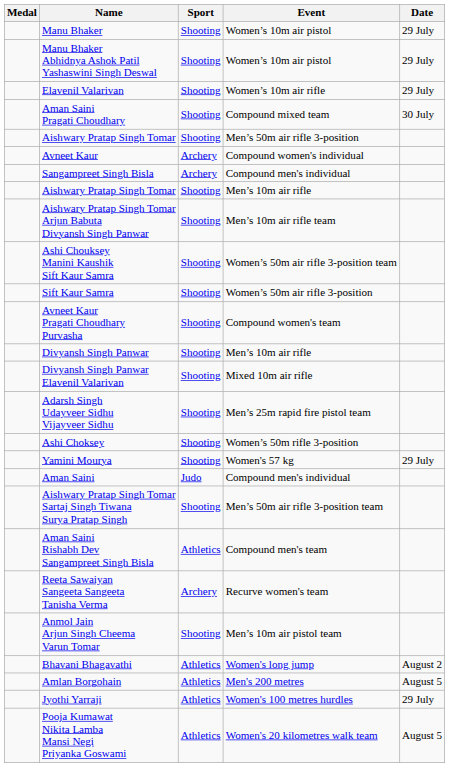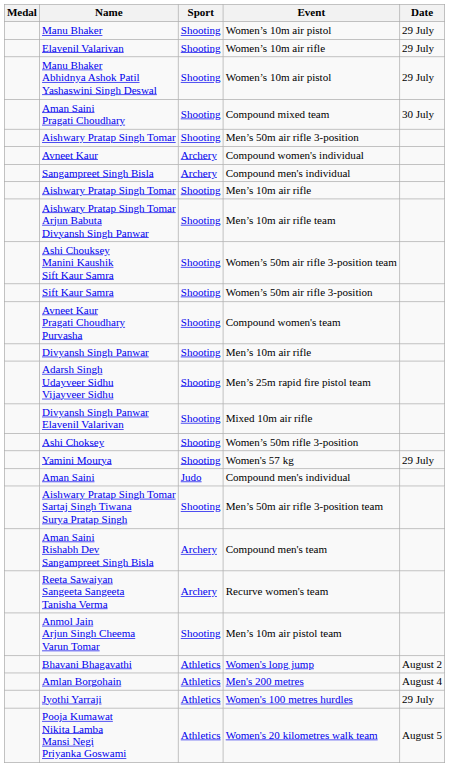 <table class="wikitable sortable" style="text-align:left; vertical-align:top;">
 <tr>
 <th>Medal</th>
 <th>Name</th>
 <th>Sport</th>
 <th>Event</th>
 <th>Date</th>
 </tr>
 <tr>
 <td></td>
 <td><a href='#'>Manu Bhaker</a></td>
 <td><a href='#'>Shooting</a></td>
 <td>Women’s 10m air pistol</td>
 <td>29 July</td>
 </tr>
 <tr>
 <td></td>
-<td><a href='#'>Manu Bhaker</a><br><a href='#'>Abhidnya Ashok Patil</a><br><a href='#'>Yashaswini Singh Deswal</a></td>
+<td><a href='#'>Elavenil Valarivan</a></td>
 <td><a href='#'>Shooting</a></td>
-<td>Women’s 10m air pistol</td>
+<td>Women’s 10m air rifle</td>
 <td>29 July</td>
 </tr>
 <tr>
 <td></td>
-<td><a href='#'>Elavenil Valarivan</a></td>
+<td><a href='#'>Manu Bhaker</a><br><a href='#'>Abhidnya Ashok Patil</a><br><a href='#'>Yashaswini Singh Deswal</a></td>
 <td><a href='#'>Shooting</a></td>
-<td>Women’s 10m air rifle</td>
+<td>Women’s 10m air pistol</td>
 <td>29 July</td>
 </tr>
 <tr>
 <td></td>
 <td><a href='#'>Aman Saini</a><br><a href='#'>Pragati Choudhary</a></td>
 <td><a href='#'>Shooting</a></td>
 <td>Compound mixed team</td>
 <td>30 July</td>
 </tr>
 <tr>
 <td></td>
 <td><a href='#'>Aishwary Pratap Singh Tomar</a></td>
 <td><a href='#'>Shooting</a></td>
 <td>Men’s 50m air rifle 3-position</td>
 <td></td>
 </tr>
 <tr>
 <td></td>
 <td><a href='#'>Avneet Kaur</a></td>
 <td><a href='#'>Archery</a></td>
 <td>Compound women's individual</td>
 <td></td>
 </tr>
 <tr>
 <td></td>
 <td><a href='#'>Sangampreet Singh Bisla</a></td>
 <td><a href='#'>Archery</a></td>
 <td>Compound men's individual</td>
 <td></td>
 </tr>
 <tr>
 <td></td>
 <td><a href='#'>Aishwary Pratap Singh Tomar</a></td>
 <td><a href='#'>Shooting</a></td>
 <td>Men’s 10m air rifle</td>
 <td></td>
 </tr>
 <tr>
 <td></td>
 <td><a href='#'>Aishwary Pratap Singh Tomar</a><br><a href='#'>Arjun Babuta</a><br><a href='#'>Divyansh Singh Panwar</a></td>
 <td><a href='#'>Shooting</a></td>
 <td>Men’s 10m air rifle team</td>
 <td></td>
 </tr>
 <tr>
 <td></td>
 <td><a href='#'>Ashi Chouksey</a><br><a href='#'>Manini Kaushik</a><br><a href='#'>Sift Kaur Samra</a></td>
 <td><a href='#'>Shooting</a></td>
 <td>Women’s 50m air rifle 3-position team</td>
 <td></td>
 </tr>
 <tr>
 <td></td>
 <td><a href='#'>Sift Kaur Samra</a></td>
 <td><a href='#'>Shooting</a></td>
 <td>Women’s 50m air rifle 3-position</td>
 <td></td>
 </tr>
 <tr>
 <td></td>
 <td><a href='#'>Avneet Kaur</a><br><a href='#'>Pragati Choudhary</a><br><a href='#'>Purvasha</a></td>
 <td><a href='#'>Shooting</a></td>
 <td>Compound women's team</td>
 <td></td>
 </tr>
 <tr>
 <td></td>
 <td><a href='#'>Divyansh Singh Panwar</a></td>
 <td><a href='#'>Shooting</a></td>
 <td>Men’s 10m air rifle</td>
 <td></td>
 </tr>
 <tr>
 <td></td>
-<td><a href='#'>Divyansh Singh Panwar</a><br><a href='#'>Elavenil Valarivan</a></td>
+<td><a href='#'>Adarsh Singh</a><br><a href='#'>Udayveer Sidhu</a><br><a href='#'>Vijayveer Sidhu</a></td>
 <td><a href='#'>Shooting</a></td>
-<td>Mixed 10m air rifle</td>
+<td>Men’s 25m rapid fire pistol team</td>
 <td></td>
 </tr>
 <tr>
 <td></td>
-<td><a href='#'>Adarsh Singh</a><br><a href='#'>Udayveer Sidhu</a><br><a href='#'>Vijayveer Sidhu</a></td>
+<td><a href='#'>Divyansh Singh Panwar</a><br><a href='#'>Elavenil Valarivan</a></td>
 <td><a href='#'>Shooting</a></td>
-<td>Men’s 25m rapid fire pistol team</td>
+<td>Mixed 10m air rifle</td>
 <td></td>
 </tr>
 <tr>
 <td></td>
 <td><a href='#'>Ashi Choksey</a></td>
 <td><a href='#'>Shooting</a></td>
 <td>Women’s 50m rifle 3-position</td>
 <td></td>
 </tr>
 <tr>
 <td></td>
 <td><a href='#'>Yamini Mourya</a></td>
 <td><a href='#'>Shooting</a></td>
 <td>Women's 57 kg</td>
 <td>29 July</td>
 </tr>
 <tr>
 <td></td>
 <td><a href='#'>Aman Saini</a></td>
 <td><a href='#'>Judo</a></td>
 <td>Compound men's individual</td>
 <td></td>
 </tr>
 <tr>
 <td></td>
 <td><a href='#'>Aishwary Pratap Singh Tomar</a><br><a href='#'>Sartaj Singh Tiwana</a><br><a href='#'>Surya Pratap Singh</a></td>
 <td><a href='#'>Shooting</a></td>
 <td>Men’s 50m air rifle 3-position team</td>
 <td></td>
 </tr>
 <tr>
 <td></td>
 <td><a href='#'>Aman Saini</a><br><a href='#'>Rishabh Dev</a><br><a href='#'>Sangampreet Singh Bisla</a></td>
-<td><a href='#'>Athletics</a></td>
+<td><a href='#'>Archery</a></td>
 <td>Compound men's team</td>
 <td></td>
 </tr>
 <tr>
 <td></td>
 <td><a href='#'>Reeta Sawaiyan</a><br><a href='#'>Sangeeta Sangeeta</a><br><a href='#'>Tanisha Verma</a></td>
 <td><a href='#'>Archery</a></td>
 <td>Recurve women's team</td>
 <td></td>
 </tr>
 <tr>
 <td></td>
 <td><a href='#'>Anmol Jain</a><br><a href='#'>Arjun Singh Cheema</a><br><a href='#'>Varun Tomar</a></td>
 <td><a href='#'>Shooting</a></td>
 <td>Men’s 10m air pistol team</td>
 <td></td>
 </tr>
 <tr>
 <td></td>
 <td><a href='#'>Bhavani Bhagavathi</a></td>
 <td><a href='#'>Athletics</a></td>
 <td><a href='#'>Women's long jump</a></td>
 <td>August 2</td>
 </tr>
 <tr>
 <td></td>
 <td><a href='#'>Amlan Borgohain</a></td>
 <td><a href='#'>Athletics</a></td>
 <td><a href='#'>Men's 200 metres</a></td>
-<td>August 5</td>
+<td>August 4</td>
 </tr>
 <tr>
 <td></td>
 <td><a href='#'>Jyothi Yarraji</a></td>
 <td><a href='#'>Athletics</a></td>
 <td><a href='#'>Women's 100 metres hurdles</a></td>
 <td>29 July</td>
 </tr>
 <tr>
 <td></td>
 <td><a href='#'>Pooja Kumawat</a><br><a href='#'>Nikita Lamba</a><br><a href='#'>Mansi Negi</a><br><a href='#'>Priyanka Goswami</a></td>
 <td><a href='#'>Athletics</a></td>
 <td><a href='#'>Women's 20 kilometres walk team</a></td>
 <td>August 5</td>
 </tr>
 </table>
